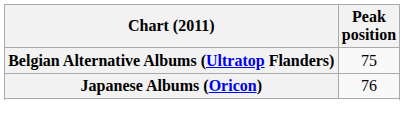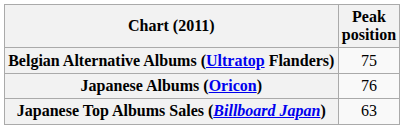 <table class="wikitable sortable plainrowheaders" style="text-align:center;" border="1">
 <tr>
 <th>Chart (2011)</th>
 <th>Peak<br>position</th>
 </tr>
 <tr>
 </tr>
 <tr>
 <th scope="row">Belgian Alternative Albums (<a href='#'>Ultratop</a> Flanders)</th>
 <td>75</td>
 </tr>
 <tr>
 </tr>
 <tr>
 <th scope="row">Japanese Albums (<a href='#'>Oricon</a>)</th>
 <td>76</td>
 </tr>
 <tr>
+<th scope="row">Japanese Top Albums Sales (<em><a href='#'>Billboard Japan</a></em>)</th>
+<td>63</td>
+</tr>
+<tr>
 </tr>
 <tr>
 </tr>
 <tr>
 </tr>
 <tr>
 </tr>
 <tr>
 </tr>
 <tr>
 </tr>
 <tr>
 </tr>
 <tr>
 </tr>
 </table>
